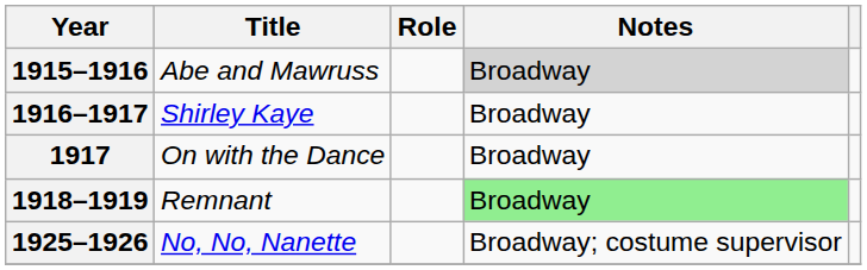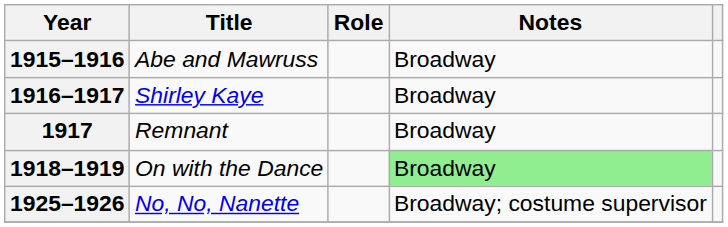 <table class="wikitable plainrowheaders sortable" style="margin-right: 0;">
 <tr>
 <th scope="col">Year</th>
 <th scope="col">Title</th>
 <th scope="col">Role</th>
 <th scope="col" class="unsortable">Notes</th>
 <th scope="col" class="unsortable"></th>
 </tr>
 <tr>
 <th scope="row">1915–1916</th>
 <td><em>Abe and Mawruss</em></td>
 <td></td>
-<td style="background: lightgrey;">Broadway</td>
+<td>Broadway</td>
 <td align=center></td>
 </tr>
 <tr>
 <th scope="row">1916–1917</th>
 <td><em><a href='#'>Shirley Kaye</a></em></td>
 <td></td>
 <td>Broadway</td>
 <td align=center></td>
 </tr>
 <tr>
 <th scope="row">1917</th>
-<td><em>On with the Dance</em></td>
+<td><em>Remnant</em></td>
 <td></td>
 <td>Broadway</td>
 <td align=center></td>
 </tr>
 <tr>
 <th scope="row">1918–1919</th>
-<td><em>Remnant</em></td>
+<td><em>On with the Dance</em></td>
 <td></td>
 <td style="background: lightgreen;">Broadway</td>
 <td align=center></td>
 </tr>
 <tr>
 <th scope="row">1925–1926</th>
 <td><em><a href='#'>No, No, Nanette</a></em></td>
 <td></td>
 <td>Broadway; costume supervisor</td>
 <td align=center></td>
 </tr>
 <tr>
 </tr>
 </table>
